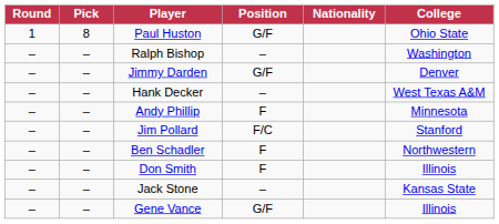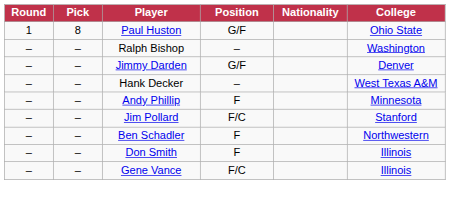 <table class="wikitable sortable sortable">
 <tr>
 <th style="background:#c0314a; color:white" width="10%">Round</th>
 <th style="background:#c0314a; color:white" width="10%">Pick</th>
 <th style="background:#c0314a; color:white" width="20%">Player</th>
 <th style="background:#c0314a; color:white" width="15%">Position</th>
 <th style="background:#c0314a; color:white" width="15%">Nationality</th>
 <th style="background:#c0314a; color:white" width="20%">College</th>
 </tr>
 <tr align="center">
 <td>1</td>
 <td>8</td>
 <td><a href='#'>Paul Huston</a></td>
 <td>G/F</td>
 <td></td>
 <td><a href='#'>Ohio State</a></td>
 </tr>
 <tr align="center">
 <td>–</td>
 <td>–</td>
 <td>Ralph Bishop</td>
 <td>–</td>
 <td></td>
 <td><a href='#'>Washington</a></td>
 </tr>
 <tr align="center">
 <td>–</td>
 <td>–</td>
 <td><a href='#'>Jimmy Darden</a></td>
 <td>G/F</td>
 <td></td>
 <td><a href='#'>Denver</a></td>
 </tr>
 <tr align="center">
 <td>–</td>
 <td>–</td>
 <td>Hank Decker</td>
 <td>–</td>
 <td></td>
 <td><a href='#'>West Texas A&M</a></td>
 </tr>
 <tr align="center">
 <td>–</td>
 <td>–</td>
 <td><a href='#'>Andy Phillip</a></td>
 <td>F</td>
 <td></td>
 <td><a href='#'>Minnesota</a></td>
 </tr>
 <tr align="center">
 <td>–</td>
 <td>–</td>
 <td><a href='#'>Jim Pollard</a></td>
 <td>F/C</td>
 <td></td>
 <td><a href='#'>Stanford</a></td>
 </tr>
 <tr align="center">
 <td>–</td>
 <td>–</td>
 <td><a href='#'>Ben Schadler</a></td>
 <td>F</td>
 <td></td>
 <td><a href='#'>Northwestern</a></td>
 </tr>
 <tr align="center">
 <td>–</td>
 <td>–</td>
 <td><a href='#'>Don Smith</a></td>
 <td>F</td>
 <td></td>
 <td><a href='#'>Illinois</a></td>
 </tr>
 <tr align="center">
 <td>–</td>
 <td>–</td>
-<td>Jack Stone</td>
-<td>–</td>
-<td></td>
-<td><a href='#'>Kansas State</a></td>
-</tr>
-<tr align="center">
-<td>–</td>
-<td>–</td>
 <td><a href='#'>Gene Vance</a></td>
-<td>G/F</td>
+<td>F/C</td>
 <td></td>
 <td><a href='#'>Illinois</a></td>
 </tr>
 </table>
